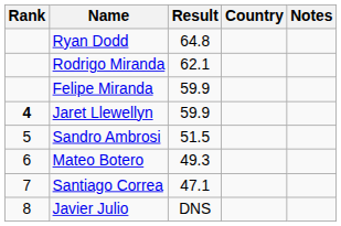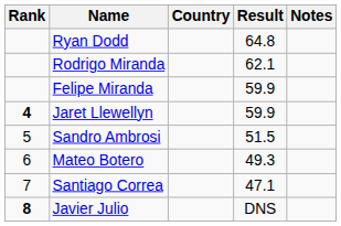 <table class="wikitable sortable" style="text-align:center;">
 <tr>
 <th>Rank</th>
 <th>Name</th>
+<th>Country</th>
 <th>Result</th>
-<th>Country</th>
 <th>Notes</th>
 </tr>
 <tr>
 <td></td>
 <td align=left><a href='#'>Ryan Dodd</a></td>
+<td align=left></td>
 <td>64.8</td>
-<td align=left></td>
 <td></td>
 </tr>
 <tr>
 <td></td>
 <td align=left><a href='#'>Rodrigo Miranda</a></td>
+<td align=left></td>
 <td>62.1</td>
-<td align=left></td>
 <td></td>
 </tr>
 <tr>
 <td></td>
 <td align=left><a href='#'>Felipe Miranda</a></td>
+<td align=left></td>
 <td>59.9</td>
-<td align=left></td>
 <td></td>
 </tr>
 <tr>
 <td><strong>4</strong></td>
 <td align=left><a href='#'>Jaret Llewellyn</a></td>
+<td align=left></td>
 <td>59.9</td>
-<td align=left></td>
 <td></td>
 </tr>
 <tr>
 <td>5</td>
 <td align=left><a href='#'>Sandro Ambrosi</a></td>
+<td align=left></td>
 <td>51.5</td>
-<td align=left></td>
 <td></td>
 </tr>
 <tr>
 <td>6</td>
 <td align=left><a href='#'>Mateo Botero</a></td>
+<td align=left></td>
 <td>49.3</td>
-<td align=left></td>
 <td></td>
 </tr>
 <tr>
 <td>7</td>
 <td align=left><a href='#'>Santiago Correa</a></td>
+<td align=left></td>
 <td>47.1</td>
-<td align=left></td>
 <td></td>
 </tr>
 <tr>
-<td>8</td>
+<td><strong>8</strong></td>
 <td align=left><a href='#'>Javier Julio</a></td>
+<td align=left></td>
 <td>DNS</td>
-<td align=left></td>
 <td></td>
 </tr>
 </table>
